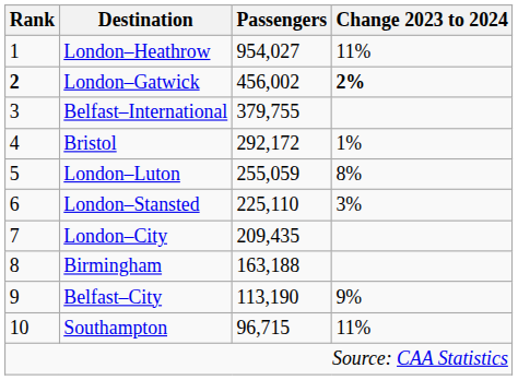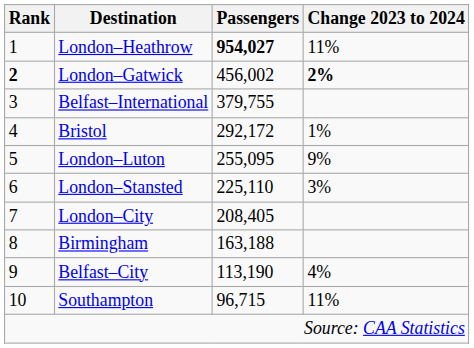 <table class="wikitable sortable" style="width:align">
 <tr>
 <th>Rank</th>
 <th>Destination</th>
 <th>Passengers</th>
 <th>Change 2023 to 2024</th>
 </tr>
 <tr>
 <td>1</td>
 <td><a href='#'>London–Heathrow</a></td>
-<td>954,027</td>
+<td><strong>954,027</strong></td>
 <td> 11%</td>
 </tr>
 <tr>
 <td><strong>2</strong></td>
 <td><a href='#'>London–Gatwick</a></td>
 <td>456,002</td>
 <td><strong> 2%</strong></td>
 </tr>
 <tr>
 <td>3</td>
 <td><a href='#'>Belfast–International</a></td>
 <td>379,755</td>
 <td></td>
 </tr>
 <tr>
 <td>4</td>
 <td><a href='#'>Bristol</a></td>
 <td>292,172</td>
 <td> 1%</td>
 </tr>
 <tr>
 <td>5</td>
 <td><a href='#'>London–Luton</a></td>
-<td>255,059</td>
-<td> 8%</td>
+<td>255,095</td>
+<td> 9%</td>
 </tr>
 <tr>
 <td>6</td>
 <td><a href='#'>London–Stansted</a></td>
 <td>225,110</td>
 <td> 3%</td>
 </tr>
 <tr>
 <td>7</td>
 <td><a href='#'>London–City</a></td>
-<td>209,435</td>
+<td>208,405</td>
 <td></td>
 </tr>
 <tr>
 <td>8</td>
 <td><a href='#'>Birmingham</a></td>
 <td>163,188</td>
 <td></td>
 </tr>
 <tr>
 <td>9</td>
 <td><a href='#'>Belfast–City</a></td>
 <td>113,190</td>
-<td> 9%</td>
+<td> 4%</td>
 </tr>
 <tr>
 <td>10</td>
 <td><a href='#'>Southampton</a></td>
 <td>96,715</td>
 <td> 11%</td>
 </tr>
 <tr class="sortbottom">
 <td colspan="4" style="text-align:right;"><em>Source: <a href='#'>CAA Statistics</a></em></td>
 </tr>
 </table>
